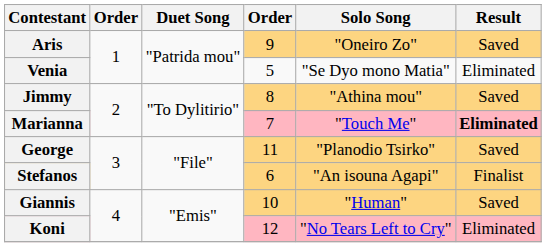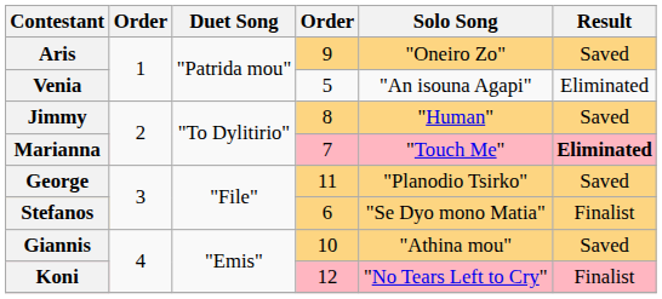 <table class="wikitable sortable plainrowheaders" style="text-align:center;">
 <tr>
 <th scope="col">Contestant</th>
 <th scope="col">Order</th>
 <th scope="col">Duet Song</th>
 <th scope="col">Order</th>
 <th scope="col">Solo Song</th>
 <th scope="col">Result</th>
 </tr>
 <tr>
 <th scope="row">Aris</th>
 <td rowspan="2">1</td>
 <td rowspan="2">"Patrida mou"</td>
 <td style="background:#fdd581">9</td>
 <td style="background:#fdd581">"Oneiro Zo"</td>
 <td style="background:#fdd581">Saved</td>
 </tr>
 <tr>
 <th scope="row">Venia</th>
 <td>5</td>
-<td>"Se Dyo mono Matia"</td>
+<td>"An isouna Agapi"</td>
 <td>Eliminated</td>
 </tr>
 <tr>
 <th scope="row">Jimmy</th>
 <td rowspan="2">2</td>
 <td rowspan="2">"To Dylitirio"</td>
 <td style="background:#fdd581">8</td>
-<td style="background:#fdd581">"Athina mou"</td>
+<td style="background:#fdd581">"<a href='#'>Human</a>"</td>
 <td style="background:#fdd581">Saved</td>
 </tr>
 <tr style="background:lightpink">
 <th scope="row">Marianna</th>
 <td>7</td>
 <td>"<a href='#'>Touch Me</a>"</td>
 <td><strong>Eliminated</strong></td>
 </tr>
 <tr>
 <th scope="row">George</th>
 <td rowspan="2">3</td>
 <td rowspan="2">"File"</td>
 <td style="background:#fdd581">11</td>
 <td style="background:#fdd581">"Planodio Tsirko"</td>
 <td style="background:#fdd581">Saved</td>
 </tr>
 <tr style="background:#fdd581">
 <th scope="row">Stefanos</th>
 <td>6</td>
-<td>"An isouna Agapi"</td>
+<td>"Se Dyo mono Matia"</td>
 <td>Finalist</td>
 </tr>
 <tr>
 <th scope="row">Giannis</th>
 <td rowspan="2">4</td>
 <td rowspan="2">"Emis"</td>
 <td style="background:#fdd581">10</td>
-<td style="background:#fdd581">"<a href='#'>Human</a>"</td>
+<td style="background:#fdd581">"Athina mou"</td>
 <td style="background:#fdd581">Saved</td>
 </tr>
 <tr style="background:lightpink">
 <th scope="row">Koni</th>
 <td>12</td>
 <td>"<a href='#'>No Tears Left to Cry</a>"</td>
-<td>Eliminated</td>
+<td>Finalist</td>
 </tr>
 <tr>
 </tr>
 </table>
